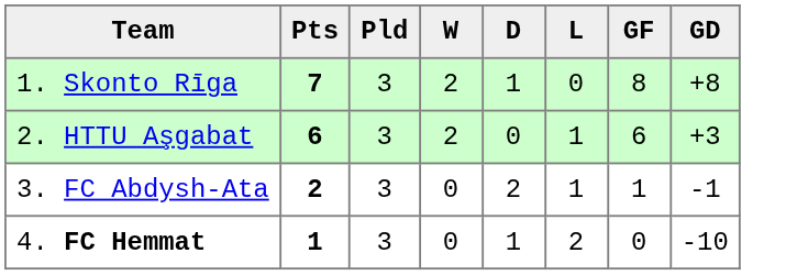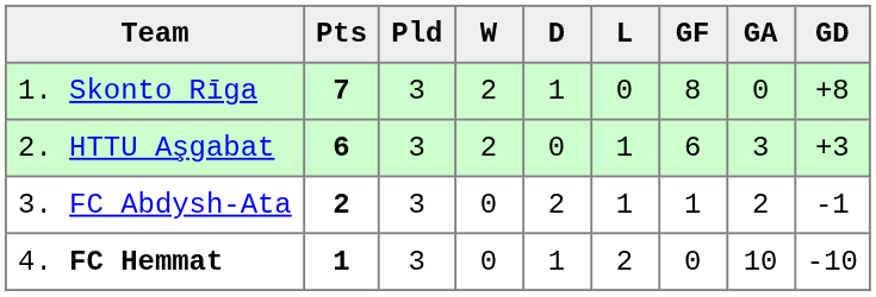 <table style=border-collapse:collapse border=1 cellspacing=0 cellpadding=5>
 <tr align=center bgcolor=#efefef>
 <th>Team</th>
 <th width=20>Pts</th>
 <th width=20>Pld</th>
 <th width=20>W</th>
 <th width=20>D</th>
 <th width=20>L</th>
 <th width=20>GF</th>
+<th width=20>GA</th>
 <th width=20>GD</th>
 </tr>
 <tr align=center bgcolor=ccffcc>
 <td align=left>1.  <a href='#'>Skonto Rīga</a></td>
 <td><strong>7</strong></td>
 <td>3</td>
 <td>2</td>
 <td>1</td>
 <td>0</td>
 <td>8</td>
+<td>0</td>
 <td>+8</td>
 </tr>
 <tr align=center bgcolor=ccffcc>
 <td align=left>2.  <a href='#'>HTTU Aşgabat</a></td>
 <td><strong>6</strong></td>
 <td>3</td>
 <td>2</td>
 <td>0</td>
 <td>1</td>
 <td>6</td>
+<td>3</td>
 <td>+3</td>
 </tr>
 <tr align=center>
 <td align=left>3.  <a href='#'>FC Abdysh-Ata</a></td>
 <td><strong>2</strong></td>
 <td>3</td>
 <td>0</td>
 <td>2</td>
 <td>1</td>
 <td>1</td>
+<td>2</td>
 <td>-1</td>
 </tr>
 <tr align=center>
 <td align=left>4.  <strong>FC Hemmat</strong></td>
 <td><strong>1</strong></td>
 <td>3</td>
 <td>0</td>
 <td>1</td>
 <td>2</td>
 <td>0</td>
+<td>10</td>
 <td>-10</td>
 </tr>
 </table>
